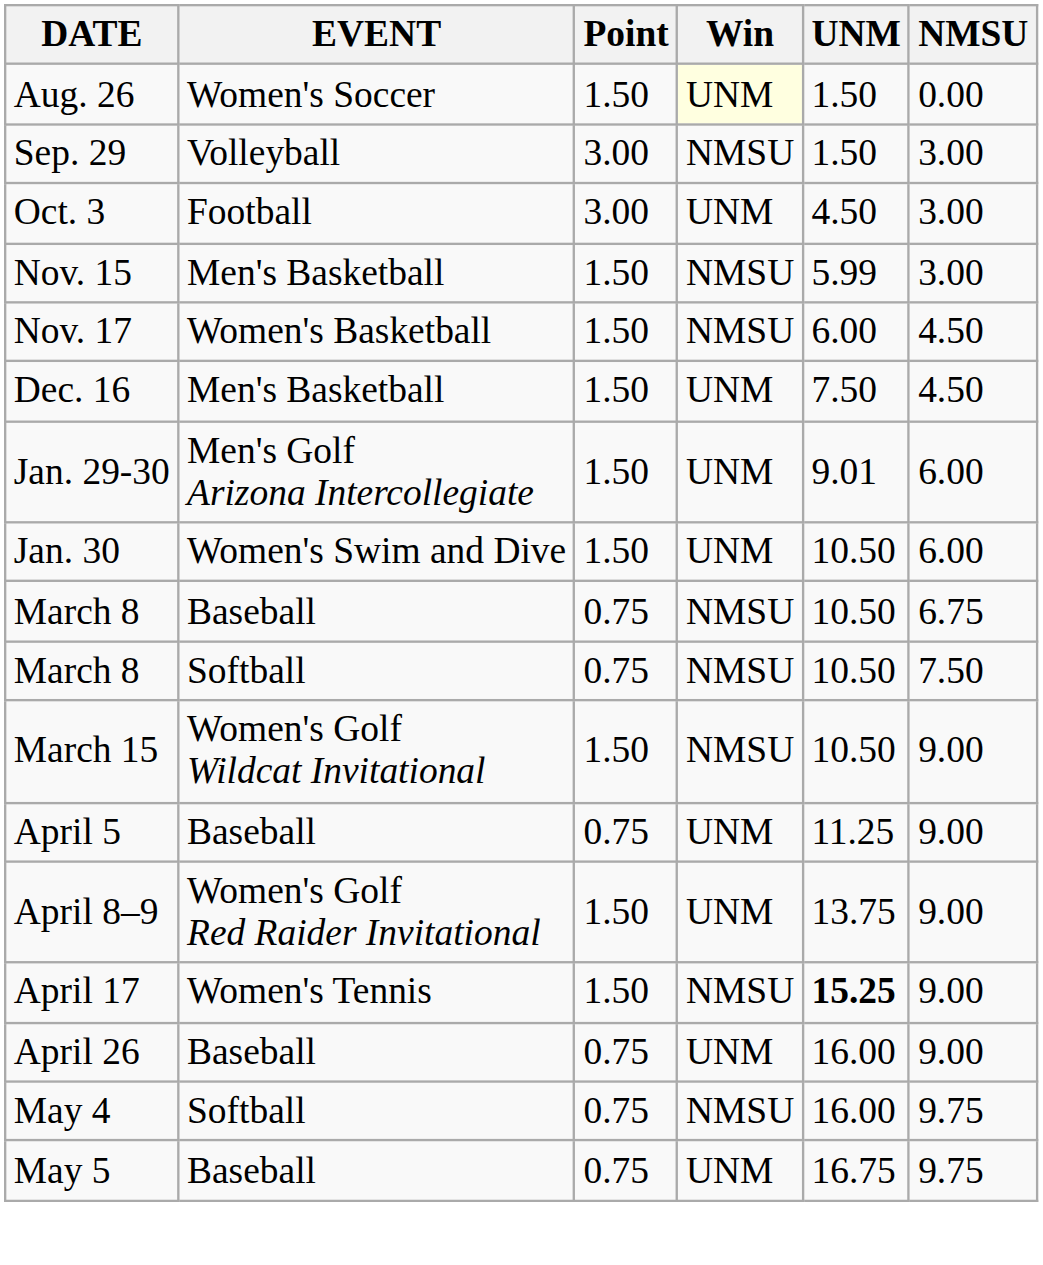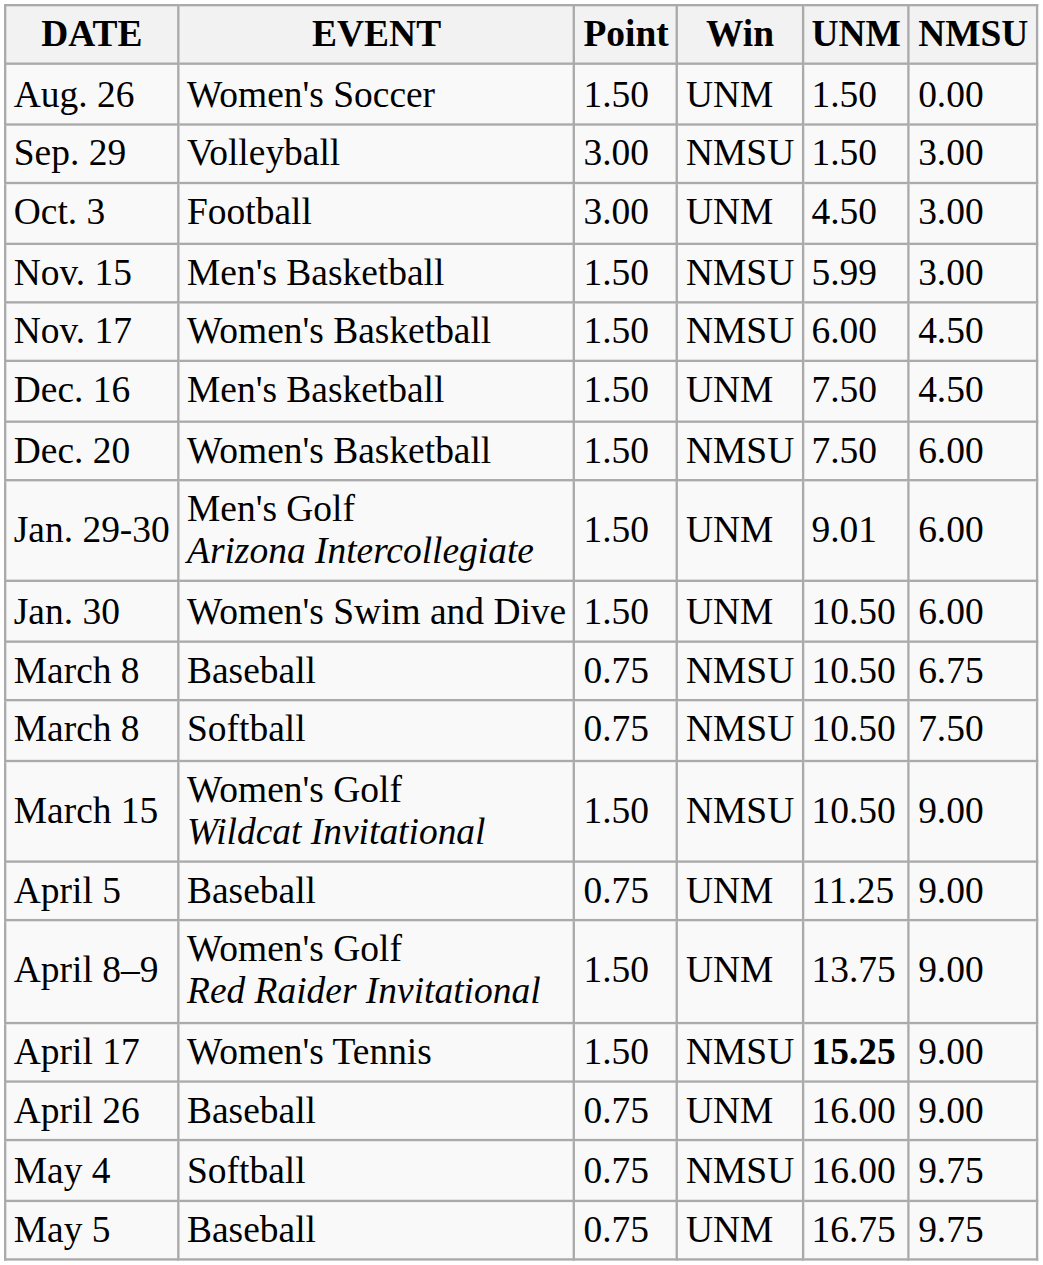 <table class="wikitable">
 <tr>
 <th>DATE</th>
 <th>EVENT</th>
 <th>Point</th>
 <th>Win</th>
 <th>UNM</th>
 <th>NMSU</th>
 </tr>
 <tr>
 <td>Aug. 26</td>
 <td>Women's Soccer</td>
 <td>1.50</td>
-<td style="background: lightyellow;">UNM</td>
+<td>UNM</td>
 <td>1.50</td>
 <td>0.00</td>
 </tr>
 <tr>
 <td>Sep. 29</td>
 <td>Volleyball</td>
 <td>3.00</td>
 <td>NMSU</td>
 <td>1.50</td>
 <td>3.00</td>
 </tr>
 <tr>
 <td>Oct. 3</td>
 <td>Football</td>
 <td>3.00</td>
 <td>UNM</td>
 <td>4.50</td>
 <td>3.00</td>
 </tr>
 <tr>
 <td>Nov. 15</td>
 <td>Men's Basketball</td>
 <td>1.50</td>
 <td>NMSU</td>
 <td>5.99</td>
 <td>3.00</td>
 </tr>
 <tr>
 <td>Nov. 17</td>
 <td>Women's Basketball</td>
 <td>1.50</td>
 <td>NMSU</td>
 <td>6.00</td>
 <td>4.50</td>
 </tr>
 <tr>
 <td>Dec. 16</td>
 <td>Men's Basketball</td>
 <td>1.50</td>
 <td>UNM</td>
 <td>7.50</td>
 <td>4.50</td>
+</tr>
+<tr>
+<td>Dec. 20</td>
+<td>Women's Basketball</td>
+<td>1.50</td>
+<td>NMSU</td>
+<td>7.50</td>
+<td>6.00</td>
 </tr>
 <tr>
 <td>Jan. 29-30</td>
 <td>Men's Golf<br><em>Arizona Intercollegiate</em></td>
 <td>1.50</td>
 <td>UNM</td>
 <td>9.01</td>
 <td>6.00</td>
 </tr>
 <tr>
 <td>Jan. 30</td>
 <td>Women's Swim and Dive</td>
 <td>1.50</td>
 <td>UNM</td>
 <td>10.50</td>
 <td>6.00</td>
 </tr>
 <tr>
 <td>March 8</td>
 <td>Baseball</td>
 <td>0.75</td>
 <td>NMSU</td>
 <td>10.50</td>
 <td>6.75</td>
 </tr>
 <tr>
 <td>March 8</td>
 <td>Softball</td>
 <td>0.75</td>
 <td>NMSU</td>
 <td>10.50</td>
 <td>7.50</td>
 </tr>
 <tr>
 <td>March 15</td>
 <td>Women's Golf<br><em>Wildcat Invitational</em></td>
 <td>1.50</td>
 <td>NMSU</td>
 <td>10.50</td>
 <td>9.00</td>
 </tr>
 <tr>
 <td>April 5</td>
 <td>Baseball</td>
 <td>0.75</td>
 <td>UNM</td>
 <td>11.25</td>
 <td>9.00</td>
 </tr>
 <tr>
 <td>April 8–9</td>
 <td>Women's Golf<br><em>Red Raider Invitational</em></td>
 <td>1.50</td>
 <td>UNM</td>
 <td>13.75</td>
 <td>9.00</td>
 </tr>
 <tr>
 <td>April 17</td>
 <td>Women's Tennis</td>
 <td>1.50</td>
 <td>NMSU</td>
 <td><strong>15.25</strong></td>
 <td>9.00</td>
 </tr>
 <tr>
 <td>April 26</td>
 <td>Baseball</td>
 <td>0.75</td>
 <td>UNM</td>
 <td>16.00</td>
 <td>9.00</td>
 </tr>
 <tr>
 <td>May 4</td>
 <td>Softball</td>
 <td>0.75</td>
 <td>NMSU</td>
 <td>16.00</td>
 <td>9.75</td>
 </tr>
 <tr>
 <td>May 5</td>
 <td>Baseball</td>
 <td>0.75</td>
 <td>UNM</td>
 <td>16.75</td>
 <td>9.75</td>
 </tr>
 </table>
